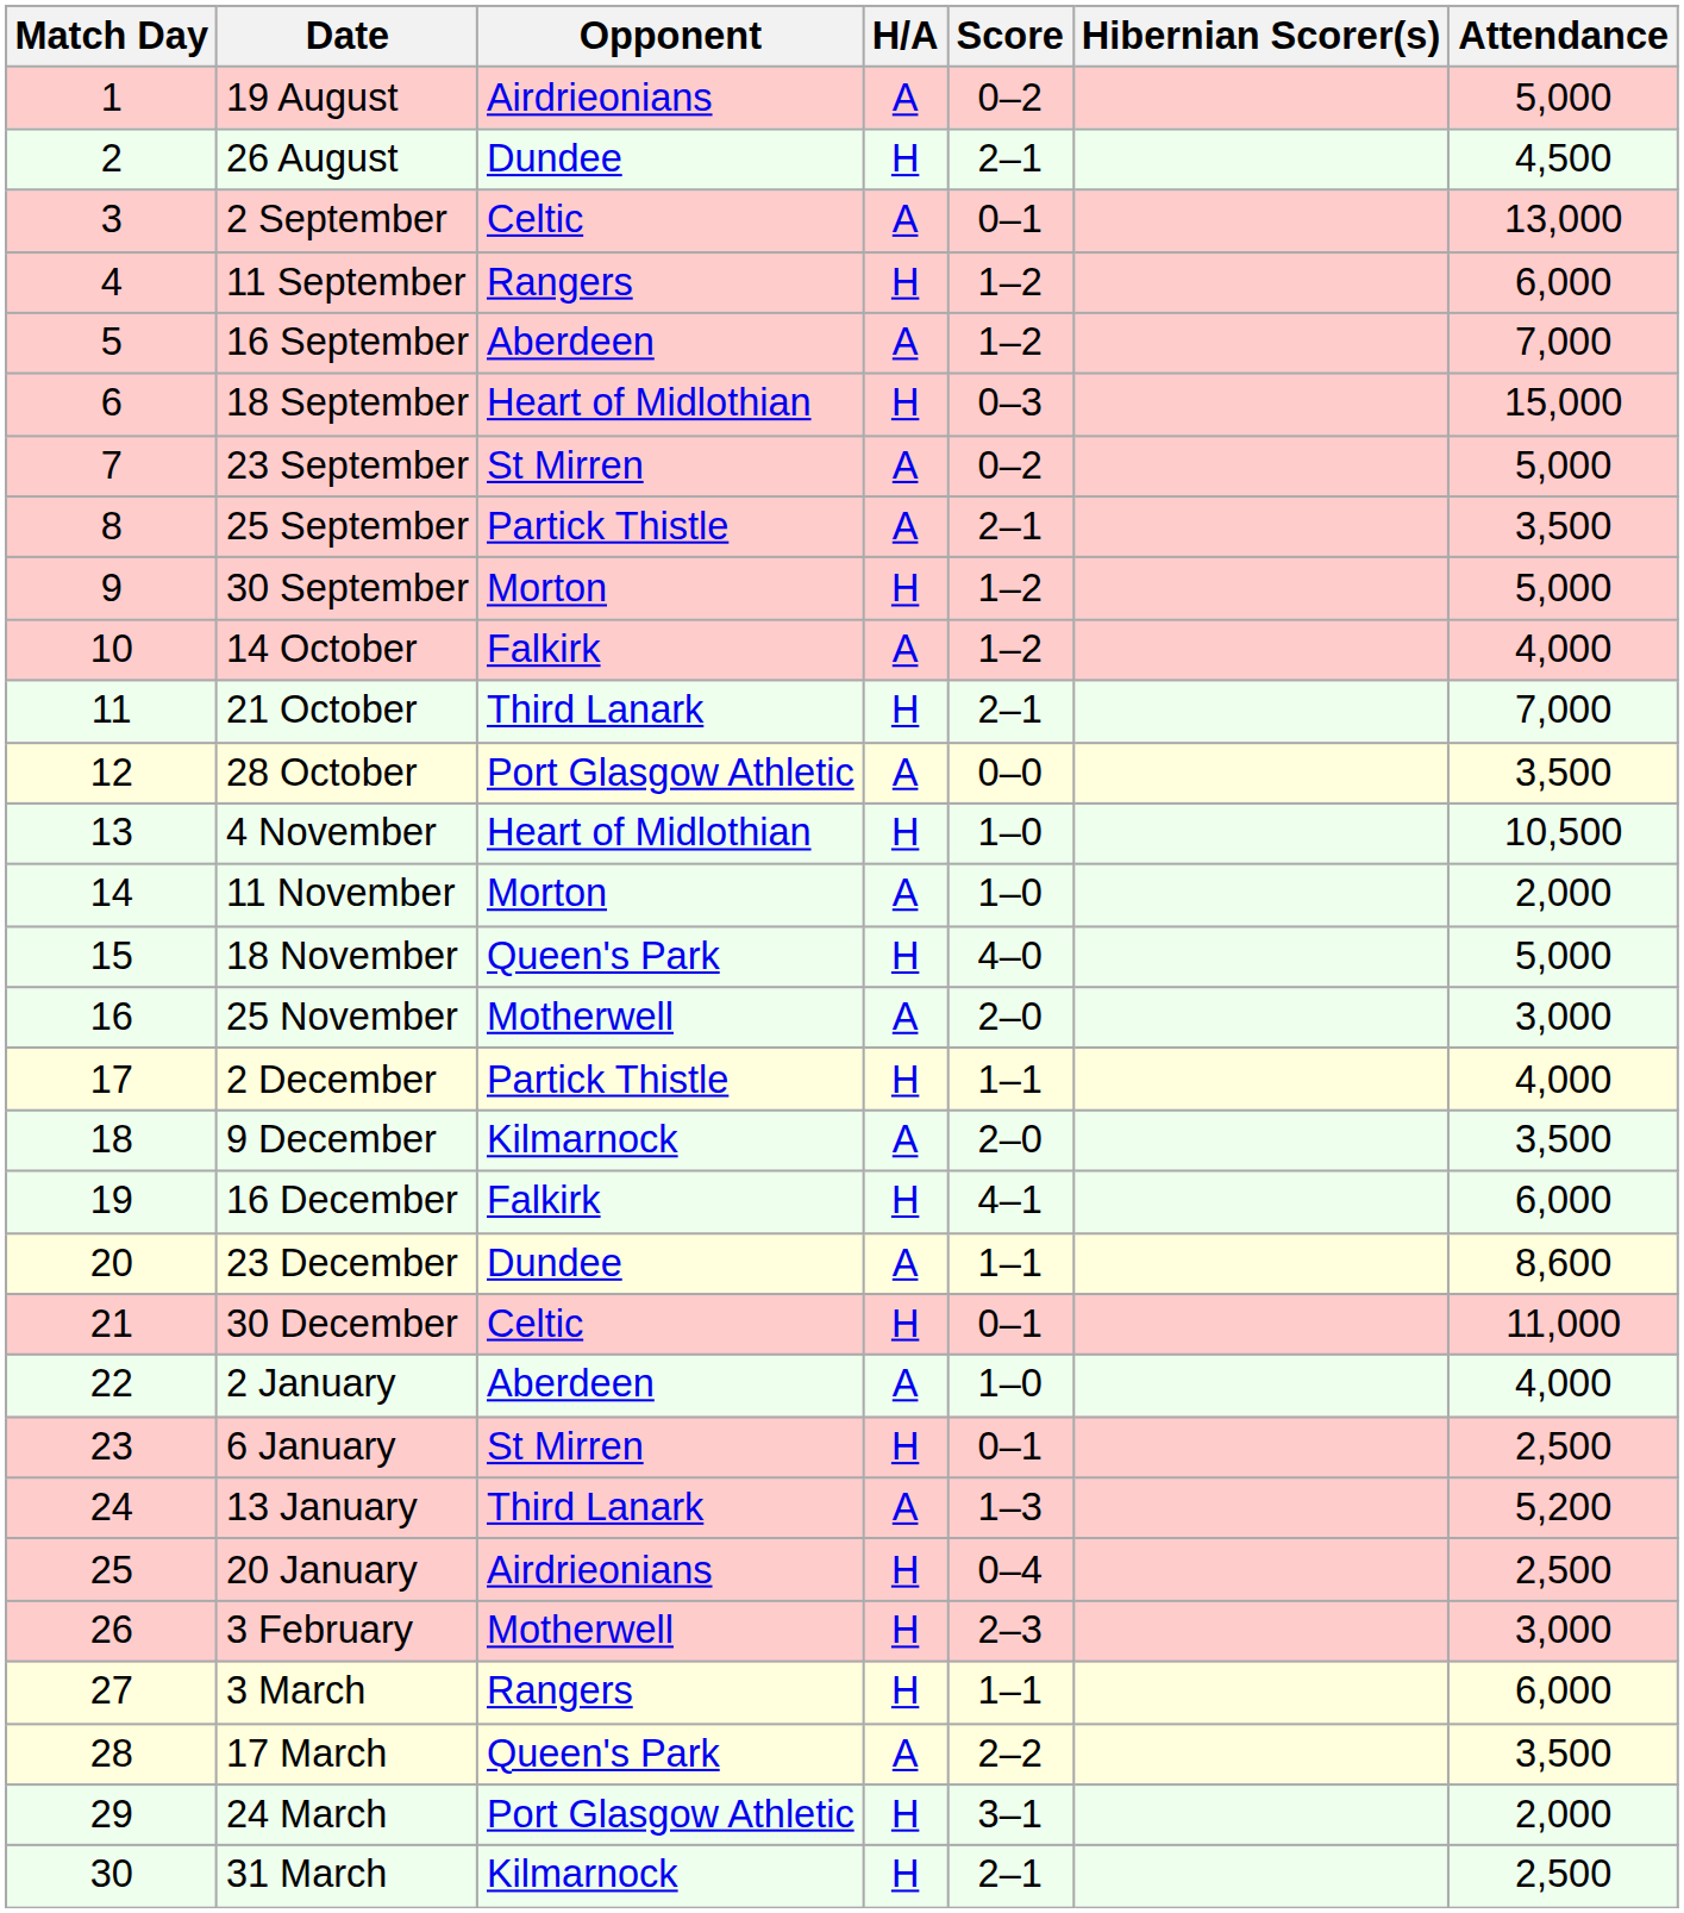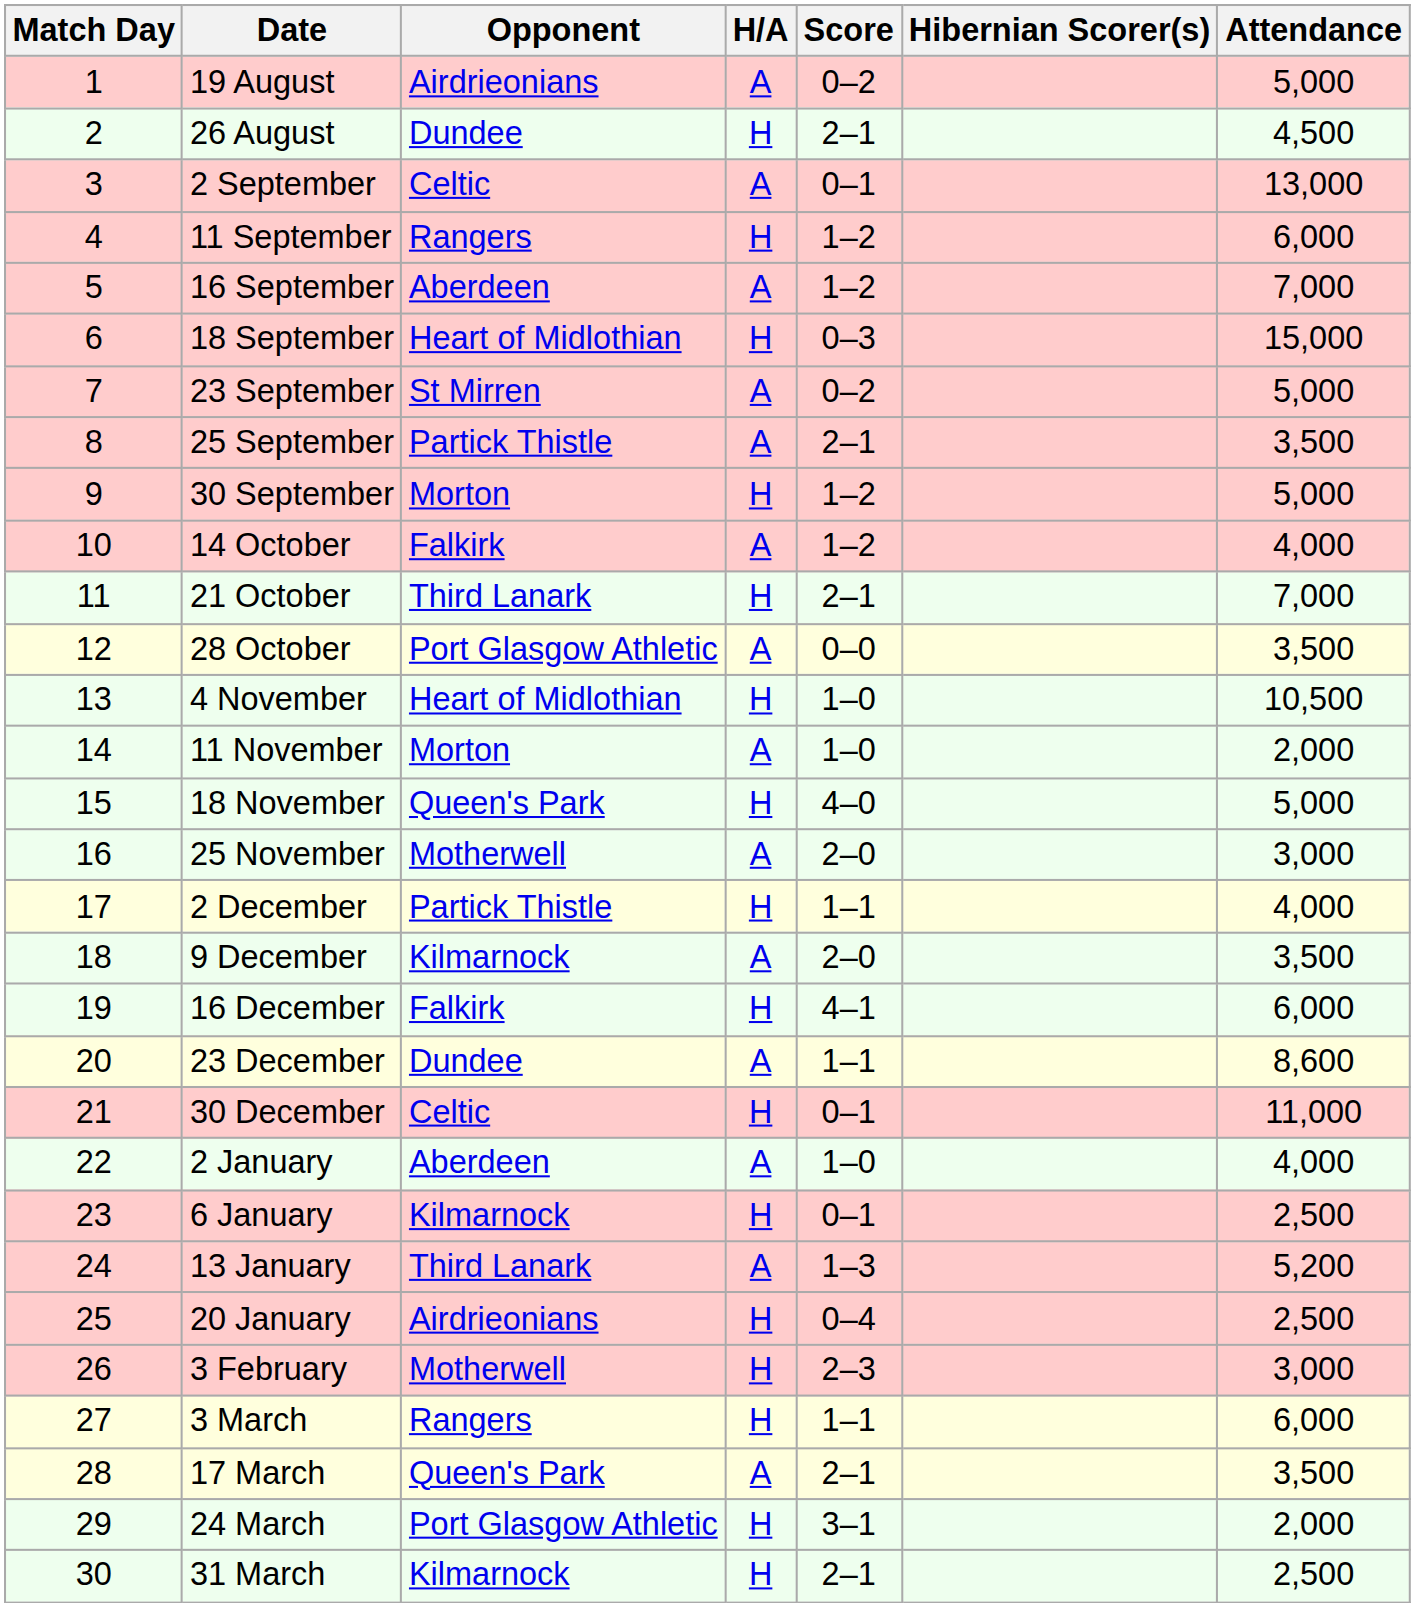 <table class="wikitable" style="text-align:center">
 <tr>
 <th>Match Day</th>
 <th>Date</th>
 <th>Opponent</th>
 <th>H/A</th>
 <th>Score</th>
 <th>Hibernian Scorer(s)</th>
 <th>Attendance</th>
 </tr>
 <tr bgcolor=#FFCCCC>
 <td>1</td>
 <td align=left>19 August</td>
 <td align=left><a href='#'>Airdrieonians</a></td>
 <td><a href='#'>A</a></td>
 <td>0–2</td>
 <td align=left></td>
 <td>5,000</td>
 </tr>
 <tr bgcolor=#EEFFEE>
 <td>2</td>
 <td align=left>26 August</td>
 <td align=left><a href='#'>Dundee</a></td>
 <td><a href='#'>H</a></td>
 <td>2–1</td>
 <td align=left></td>
 <td>4,500</td>
 </tr>
 <tr bgcolor=#FFCCCC>
 <td>3</td>
 <td align=left>2 September</td>
 <td align=left><a href='#'>Celtic</a></td>
 <td><a href='#'>A</a></td>
 <td>0–1</td>
 <td align=left></td>
 <td>13,000</td>
 </tr>
 <tr bgcolor=#FFCCCC>
 <td>4</td>
 <td align=left>11 September</td>
 <td align=left><a href='#'>Rangers</a></td>
 <td><a href='#'>H</a></td>
 <td>1–2</td>
 <td align=left></td>
 <td>6,000</td>
 </tr>
 <tr bgcolor=#FFCCCC>
 <td>5</td>
 <td align=left>16 September</td>
 <td align=left><a href='#'>Aberdeen</a></td>
 <td><a href='#'>A</a></td>
 <td>1–2</td>
 <td align=left></td>
 <td>7,000</td>
 </tr>
 <tr bgcolor=#FFCCCC>
 <td>6</td>
 <td align=left>18 September</td>
 <td align=left><a href='#'>Heart of Midlothian</a></td>
 <td><a href='#'>H</a></td>
 <td>0–3</td>
 <td align=left></td>
 <td>15,000</td>
 </tr>
 <tr bgcolor=#FFCCCC>
 <td>7</td>
 <td align=left>23 September</td>
 <td align=left><a href='#'>St Mirren</a></td>
 <td><a href='#'>A</a></td>
 <td>0–2</td>
 <td align=left></td>
 <td>5,000</td>
 </tr>
 <tr bgcolor=#FFCCCC>
 <td>8</td>
 <td align=left>25 September</td>
 <td align=left><a href='#'>Partick Thistle</a></td>
 <td><a href='#'>A</a></td>
 <td>2–1</td>
 <td align=left></td>
 <td>3,500</td>
 </tr>
 <tr bgcolor=#FFCCCC>
 <td>9</td>
 <td align=left>30 September</td>
 <td align=left><a href='#'>Morton</a></td>
 <td><a href='#'>H</a></td>
 <td>1–2</td>
 <td align=left></td>
 <td>5,000</td>
 </tr>
 <tr bgcolor=#FFCCCC>
 <td>10</td>
 <td align=left>14 October</td>
 <td align=left><a href='#'>Falkirk</a></td>
 <td><a href='#'>A</a></td>
 <td>1–2</td>
 <td align=left></td>
 <td>4,000</td>
 </tr>
 <tr bgcolor=#EEFFEE>
 <td>11</td>
 <td align=left>21 October</td>
 <td align=left><a href='#'>Third Lanark</a></td>
 <td><a href='#'>H</a></td>
 <td>2–1</td>
 <td align=left></td>
 <td>7,000</td>
 </tr>
 <tr bgcolor=#FFFFDD>
 <td>12</td>
 <td align=left>28 October</td>
 <td align=left><a href='#'>Port Glasgow Athletic</a></td>
 <td><a href='#'>A</a></td>
 <td>0–0</td>
 <td align=left></td>
 <td>3,500</td>
 </tr>
 <tr bgcolor=#EEFFEE>
 <td>13</td>
 <td align=left>4 November</td>
 <td align=left><a href='#'>Heart of Midlothian</a></td>
 <td><a href='#'>H</a></td>
 <td>1–0</td>
 <td align=left></td>
 <td>10,500</td>
 </tr>
 <tr bgcolor=#EEFFEE>
 <td>14</td>
 <td align=left>11 November</td>
 <td align=left><a href='#'>Morton</a></td>
 <td><a href='#'>A</a></td>
 <td>1–0</td>
 <td align=left></td>
 <td>2,000</td>
 </tr>
 <tr bgcolor=#EEFFEE>
 <td>15</td>
 <td align=left>18 November</td>
 <td align=left><a href='#'>Queen's Park</a></td>
 <td><a href='#'>H</a></td>
 <td>4–0</td>
 <td align=left></td>
 <td>5,000</td>
 </tr>
 <tr bgcolor=#EEFFEE>
 <td>16</td>
 <td align=left>25 November</td>
 <td align=left><a href='#'>Motherwell</a></td>
 <td><a href='#'>A</a></td>
 <td>2–0</td>
 <td align=left></td>
 <td>3,000</td>
 </tr>
 <tr bgcolor=#FFFFDD>
 <td>17</td>
 <td align=left>2 December</td>
 <td align=left><a href='#'>Partick Thistle</a></td>
 <td><a href='#'>H</a></td>
 <td>1–1</td>
 <td align=left></td>
 <td>4,000</td>
 </tr>
 <tr bgcolor=#EEFFEE>
 <td>18</td>
 <td align=left>9 December</td>
 <td align=left><a href='#'>Kilmarnock</a></td>
 <td><a href='#'>A</a></td>
 <td>2–0</td>
 <td align=left></td>
 <td>3,500</td>
 </tr>
 <tr bgcolor=#EEFFEE>
 <td>19</td>
 <td align=left>16 December</td>
 <td align=left><a href='#'>Falkirk</a></td>
 <td><a href='#'>H</a></td>
 <td>4–1</td>
 <td align=left></td>
 <td>6,000</td>
 </tr>
 <tr bgcolor=#FFFFDD>
 <td>20</td>
 <td align=left>23 December</td>
 <td align=left><a href='#'>Dundee</a></td>
 <td><a href='#'>A</a></td>
 <td>1–1</td>
 <td align=left></td>
 <td>8,600</td>
 </tr>
 <tr bgcolor=#FFCCCC>
 <td>21</td>
 <td align=left>30 December</td>
 <td align=left><a href='#'>Celtic</a></td>
 <td><a href='#'>H</a></td>
 <td>0–1</td>
 <td align=left></td>
 <td>11,000</td>
 </tr>
 <tr bgcolor=#EEFFEE>
 <td>22</td>
 <td align=left>2 January</td>
 <td align=left><a href='#'>Aberdeen</a></td>
 <td><a href='#'>A</a></td>
 <td>1–0</td>
 <td align=left></td>
 <td>4,000</td>
 </tr>
 <tr bgcolor=#FFCCCC>
 <td>23</td>
 <td align=left>6 January</td>
-<td align=left><a href='#'>St Mirren</a></td>
+<td align=left><a href='#'>Kilmarnock</a></td>
 <td><a href='#'>H</a></td>
 <td>0–1</td>
 <td align=left></td>
 <td>2,500</td>
 </tr>
 <tr bgcolor=#FFCCCC>
 <td>24</td>
 <td align=left>13 January</td>
 <td align=left><a href='#'>Third Lanark</a></td>
 <td><a href='#'>A</a></td>
 <td>1–3</td>
 <td align=left></td>
 <td>5,200</td>
 </tr>
 <tr bgcolor=#FFCCCC>
 <td>25</td>
 <td align=left>20 January</td>
 <td align=left><a href='#'>Airdrieonians</a></td>
 <td><a href='#'>H</a></td>
 <td>0–4</td>
 <td align=left></td>
 <td>2,500</td>
 </tr>
 <tr bgcolor=#FFCCCC>
 <td>26</td>
 <td align=left>3 February</td>
 <td align=left><a href='#'>Motherwell</a></td>
 <td><a href='#'>H</a></td>
 <td>2–3</td>
 <td align=left></td>
 <td>3,000</td>
 </tr>
 <tr bgcolor=#FFFFDD>
 <td>27</td>
 <td align=left>3 March</td>
 <td align=left><a href='#'>Rangers</a></td>
 <td><a href='#'>H</a></td>
 <td>1–1</td>
 <td align=left></td>
 <td>6,000</td>
 </tr>
 <tr bgcolor=#FFFFDD>
 <td>28</td>
 <td align=left>17 March</td>
 <td align=left><a href='#'>Queen's Park</a></td>
 <td><a href='#'>A</a></td>
-<td>2–2</td>
+<td>2–1</td>
 <td align=left></td>
 <td>3,500</td>
 </tr>
 <tr bgcolor=#EEFFEE>
 <td>29</td>
 <td align=left>24 March</td>
 <td align=left><a href='#'>Port Glasgow Athletic</a></td>
 <td><a href='#'>H</a></td>
 <td>3–1</td>
 <td align=left></td>
 <td>2,000</td>
 </tr>
 <tr bgcolor=#EEFFEE>
 <td>30</td>
 <td align=left>31 March</td>
 <td align=left><a href='#'>Kilmarnock</a></td>
 <td><a href='#'>H</a></td>
 <td>2–1</td>
 <td align=left></td>
 <td>2,500</td>
 </tr>
 </table>
